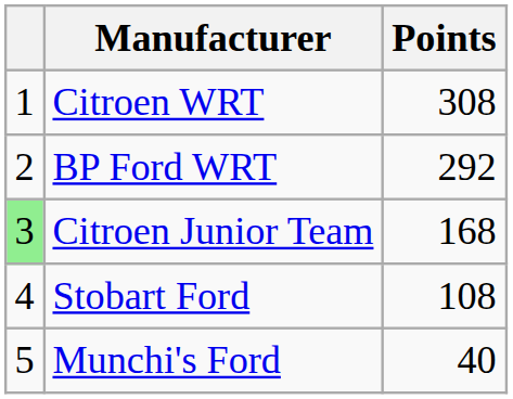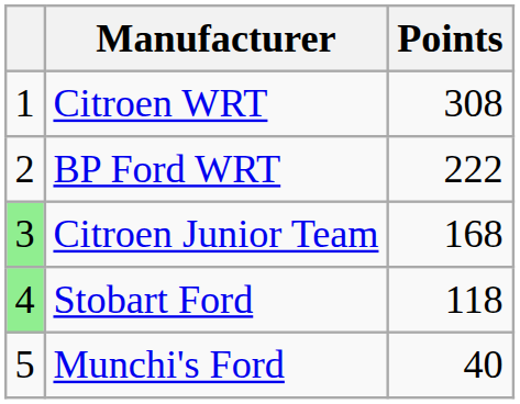 <table class="wikitable" style="font-size: 95%;">
 <tr>
 <th></th>
 <th>Manufacturer</th>
 <th>Points</th>
 </tr>
 <tr>
 <td>1</td>
 <td> <a href='#'>Citroen WRT</a></td>
 <td align="right">308</td>
 </tr>
 <tr>
 <td>2</td>
 <td> <a href='#'>BP Ford WRT</a></td>
-<td align="right">292</td>
+<td align="right">222</td>
 </tr>
 <tr>
 <td style="background: lightgreen;">3</td>
 <td> <a href='#'>Citroen Junior Team</a></td>
 <td align="right">168</td>
 </tr>
 <tr>
-<td>4</td>
+<td style="background: lightgreen;">4</td>
 <td> <a href='#'>Stobart Ford</a></td>
-<td align="right">108</td>
+<td align="right">118</td>
 </tr>
 <tr>
 <td>5</td>
 <td> <a href='#'>Munchi's Ford</a></td>
 <td align="right">40</td>
 </tr>
 </table>
